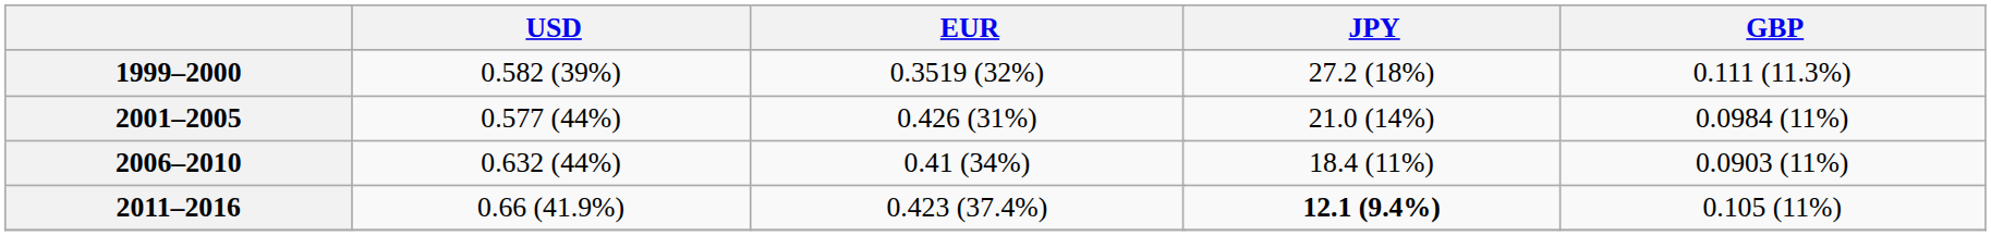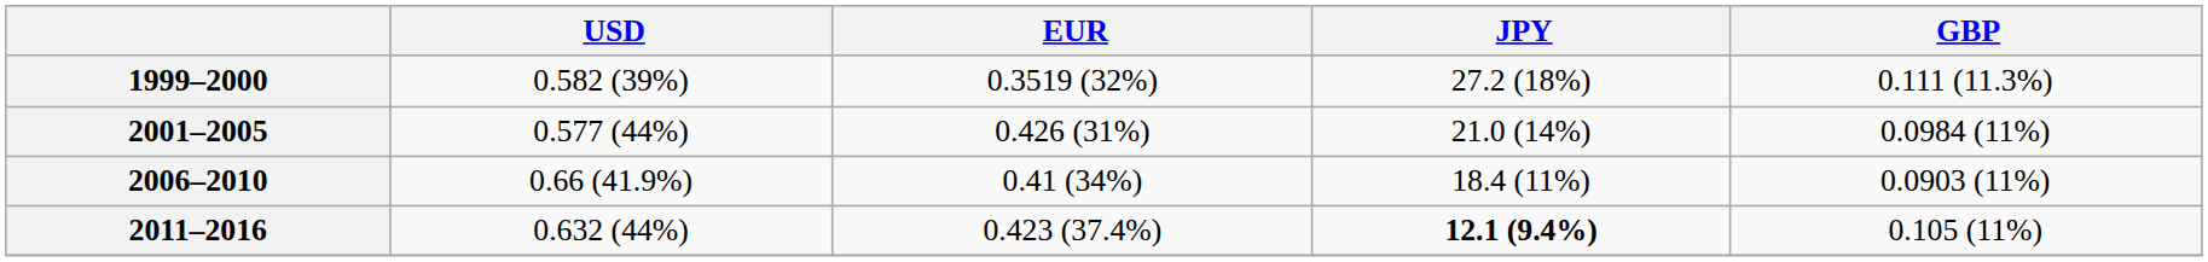 <table class="wikitable" style="font-size: 98%; text-align: center;" width="70%">
 <tr>
 <th></th>
 <th> <a href='#'>USD</a></th>
 <th colspan="2"> <a href='#'>EUR</a></th>
 <th> <a href='#'>JPY</a></th>
 <th> <a href='#'>GBP</a></th>
 </tr>
 <tr>
 <th>1999–2000</th>
 <td>0.582 (39%)</td>
 <td colspan="2">0.3519 (32%)</td>
 <td>27.2 (18%)</td>
 <td>0.111 (11.3%)</td>
 </tr>
 <tr>
 <th>2001–2005</th>
 <td>0.577 (44%)</td>
 <td colspan="2">0.426 (31%)</td>
 <td>21.0 (14%)</td>
 <td>0.0984 (11%)</td>
 </tr>
 <tr>
 <th>2006–2010</th>
-<td>0.632 (44%)</td>
+<td>0.66 (41.9%)</td>
 <td colspan="2">0.41 (34%)</td>
 <td>18.4 (11%)</td>
 <td>0.0903 (11%)</td>
 </tr>
 <tr>
 <th>2011–2016</th>
-<td>0.66 (41.9%)</td>
+<td>0.632 (44%)</td>
 <td colspan="2">0.423 (37.4%)</td>
 <td><strong>12.1 (9.4%)</strong></td>
 <td>0.105 (11%)</td>
 </tr>
 <tr>
 </tr>
 </table>
